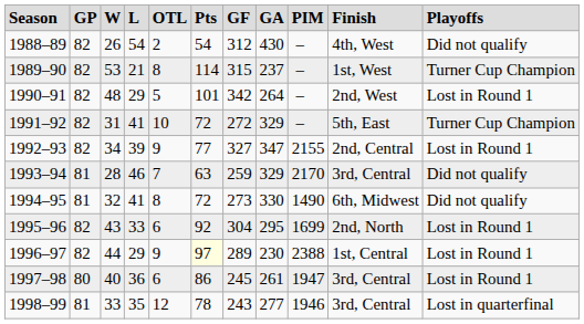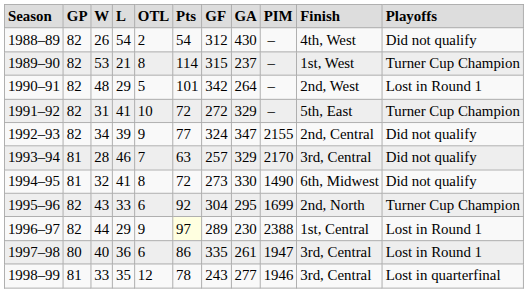 <table class="wikitable">
 <tr style="font-weight:bold; background-color:#dddddd;" |>
 <td>Season</td>
 <td>GP</td>
 <td>W</td>
 <td>L</td>
 <td>OTL</td>
 <td>Pts</td>
 <td>GF</td>
 <td>GA</td>
 <td>PIM</td>
 <td>Finish</td>
 <td>Playoffs</td>
 </tr>
 <tr>
 <td [>1988–89</td>
 <td>82</td>
 <td>26</td>
 <td>54</td>
 <td>2</td>
 <td>54</td>
 <td>312</td>
 <td>430</td>
 <td> –</td>
 <td>4th, West</td>
 <td>Did not qualify</td>
 </tr>
 <tr bgcolor="#eeeeee">
 <td [>1989–90</td>
 <td>82</td>
 <td>53</td>
 <td>21</td>
 <td>8</td>
 <td>114</td>
 <td>315</td>
 <td>237</td>
 <td> –</td>
 <td>1st, West</td>
 <td>Turner Cup Champion</td>
 </tr>
 <tr>
 <td [>1990–91</td>
 <td>82</td>
 <td>48</td>
 <td>29</td>
 <td>5</td>
 <td>101</td>
 <td>342</td>
 <td>264</td>
 <td> –</td>
 <td>2nd, West</td>
 <td>Lost in Round 1</td>
 </tr>
 <tr bgcolor="#eeeeee">
 <td [>1991–92</td>
 <td>82</td>
 <td>31</td>
 <td>41</td>
 <td>10</td>
 <td>72</td>
 <td>272</td>
 <td>329</td>
 <td> –</td>
 <td>5th, East</td>
 <td>Turner Cup Champion</td>
 </tr>
 <tr>
 <td [>1992–93</td>
 <td>82</td>
 <td>34</td>
 <td>39</td>
 <td>9</td>
 <td>77</td>
-<td>327</td>
+<td>324</td>
 <td>347</td>
 <td>2155</td>
 <td>2nd, Central</td>
-<td>Lost in Round 1</td>
+<td>Did not qualify</td>
 </tr>
 <tr bgcolor="#eeeeee">
 <td [>1993–94</td>
 <td>81</td>
 <td>28</td>
 <td>46</td>
 <td>7</td>
 <td>63</td>
-<td>259</td>
+<td>257</td>
 <td>329</td>
 <td>2170</td>
 <td>3rd, Central</td>
 <td>Did not qualify</td>
 </tr>
 <tr>
 <td [>1994–95</td>
 <td>81</td>
 <td>32</td>
 <td>41</td>
 <td>8</td>
 <td>72</td>
 <td>273</td>
 <td>330</td>
 <td>1490</td>
 <td>6th, Midwest</td>
 <td>Did not qualify</td>
 </tr>
 <tr bgcolor="#eeeeee">
 <td [>1995–96</td>
 <td>82</td>
 <td>43</td>
 <td>33</td>
 <td>6</td>
 <td>92</td>
 <td>304</td>
 <td>295</td>
 <td>1699</td>
 <td>2nd, North</td>
-<td>Lost in Round 1</td>
+<td>Turner Cup Champion</td>
 </tr>
 <tr>
 <td [>1996–97</td>
 <td>82</td>
 <td>44</td>
 <td>29</td>
 <td>9</td>
 <td style="background: lightyellow;">97</td>
 <td>289</td>
 <td>230</td>
 <td>2388</td>
 <td>1st, Central</td>
 <td>Lost in Round 1</td>
 </tr>
 <tr bgcolor="#eeeeee">
 <td [>1997–98</td>
 <td>80</td>
 <td>40</td>
 <td>36</td>
 <td>6</td>
 <td>86</td>
-<td>245</td>
+<td>335</td>
 <td>261</td>
 <td>1947</td>
 <td>3rd, Central</td>
 <td>Lost in Round 1</td>
 </tr>
 <tr>
 <td [>1998–99</td>
 <td>81</td>
 <td>33</td>
 <td>35</td>
 <td>12</td>
 <td>78</td>
 <td>243</td>
 <td>277</td>
 <td>1946</td>
 <td>3rd, Central</td>
 <td>Lost in quarterfinal</td>
 </tr>
 </table>
